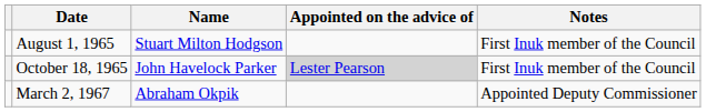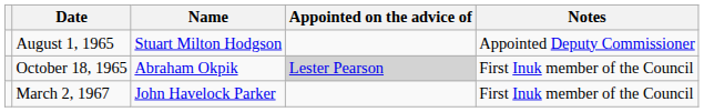 <table class="wikitable">
 <tr>
 <th></th>
 <th>Date</th>
 <th>Name</th>
 <th>Appointed on the advice of</th>
 <th>Notes</th>
 </tr>
 <tr>
 <td></td>
 <td>August 1, 1965</td>
 <td><a href='#'>Stuart Milton Hodgson</a></td>
 <td></td>
-<td>First <a href='#'>Inuk</a> member of the Council</td>
+<td>Appointed <a href='#'>Deputy Commissioner</a></td>
 </tr>
 <tr>
 <th></th>
 <td>October 18, 1965</td>
-<td><a href='#'>John Havelock Parker</a></td>
+<td><a href='#'>Abraham Okpik</a></td>
 <td style="background: lightgrey;"><a href='#'>Lester Pearson</a></td>
 <td>First <a href='#'>Inuk</a> member of the Council</td>
 </tr>
 <tr>
 <td></td>
 <td>March 2, 1967</td>
-<td><a href='#'>Abraham Okpik</a></td>
+<td><a href='#'>John Havelock Parker</a></td>
 <td></td>
-<td>Appointed Deputy Commissioner</td>
+<td>First <a href='#'>Inuk</a> member of the Council</td>
 </tr>
 </table>
